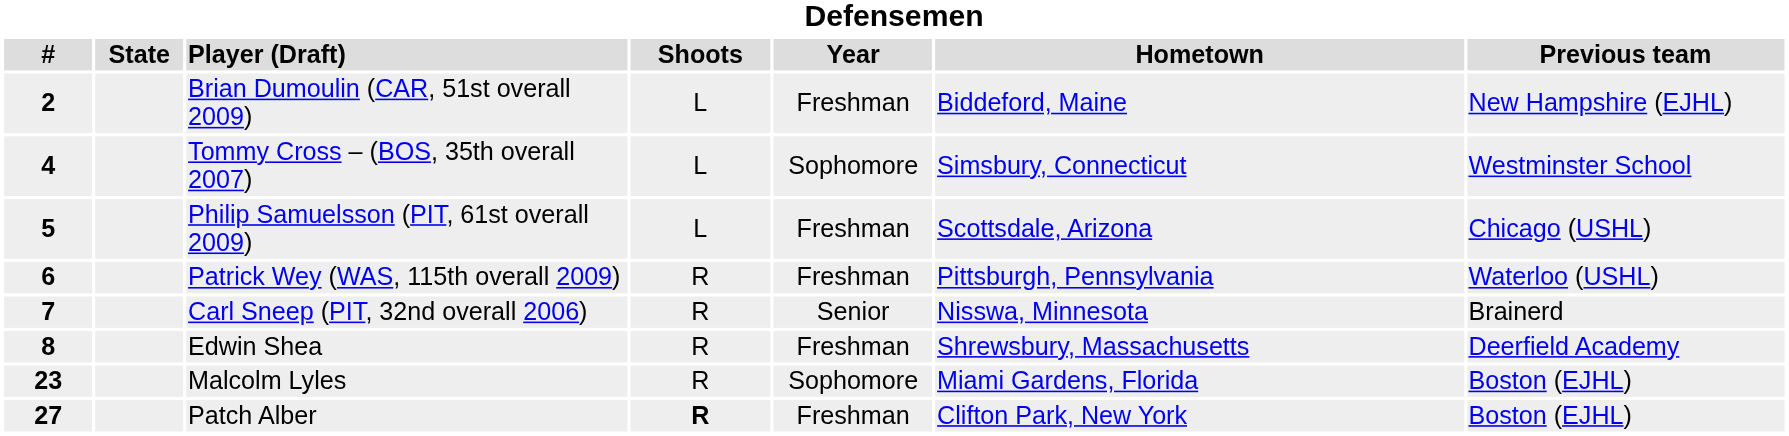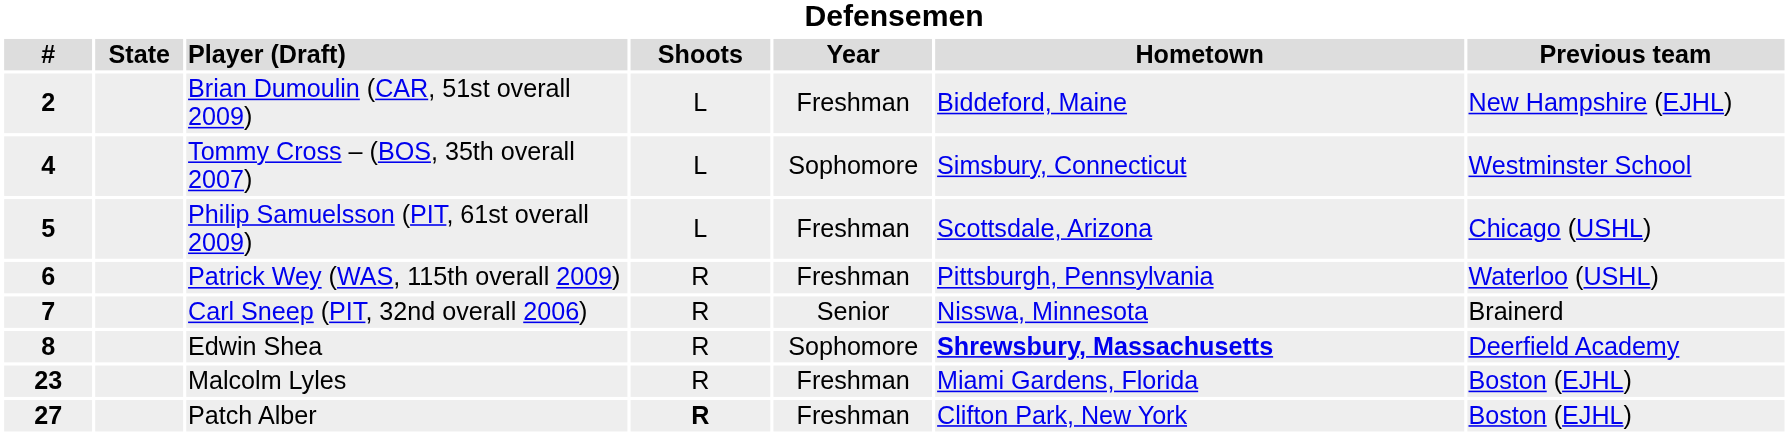 <table width=90%>
 <tr>
 <th colspan=7  style="text-align:center"><big>Defensemen</big></th>
 </tr>
 <tr bgcolor="#dddddd">
 <th width=5%>#</th>
 <th width=5%>State</th>
 <td align=left!!width=15%><strong>Player (Draft)</strong></td>
 <th width=8%>Shoots</th>
 <th width=9%>Year</th>
 <th width=30%>Hometown</th>
 <th width=18%>Previous team</th>
 </tr>
 <tr bgcolor="#eeeeee">
 <td align=center><strong>2</strong></td>
 <td align=center></td>
 <td><a href='#'>Brian Dumoulin</a> (<a href='#'>CAR</a>, 51st overall <a href='#'>2009</a>)</td>
 <td align=center>L</td>
 <td align=center>Freshman</td>
 <td><a href='#'>Biddeford, Maine</a></td>
 <td><a href='#'>New Hampshire</a> (<a href='#'>EJHL</a>)</td>
 </tr>
 <tr bgcolor="#eeeeee">
 <td align=center><strong>4</strong></td>
 <td align=center></td>
 <td><a href='#'>Tommy Cross</a> – (<a href='#'>BOS</a>, 35th overall <a href='#'>2007</a>)</td>
 <td align=center>L</td>
 <td align=center>Sophomore</td>
 <td><a href='#'>Simsbury, Connecticut</a></td>
 <td><a href='#'>Westminster School</a></td>
 </tr>
 <tr bgcolor="#eeeeee">
 <td align=center><strong>5</strong></td>
 <td align=center></td>
 <td><a href='#'>Philip Samuelsson</a> (<a href='#'>PIT</a>, 61st overall <a href='#'>2009</a>)</td>
 <td align=center>L</td>
 <td align=center>Freshman</td>
 <td><a href='#'>Scottsdale, Arizona</a></td>
 <td><a href='#'>Chicago</a> (<a href='#'>USHL</a>)</td>
 </tr>
 <tr bgcolor="#eeeeee">
 <td align=center><strong>6</strong></td>
 <td align=center></td>
 <td><a href='#'>Patrick Wey</a> (<a href='#'>WAS</a>, 115th overall <a href='#'>2009</a>)</td>
 <td align=center>R</td>
 <td align=center>Freshman</td>
 <td><a href='#'>Pittsburgh, Pennsylvania</a></td>
 <td><a href='#'>Waterloo</a> (<a href='#'>USHL</a>)</td>
 </tr>
 <tr bgcolor="#eeeeee">
 <td align=center><strong>7</strong></td>
 <td align=center></td>
 <td><a href='#'>Carl Sneep</a> (<a href='#'>PIT</a>, 32nd overall <a href='#'>2006</a>)</td>
 <td align=center>R</td>
 <td align=center>Senior</td>
 <td><a href='#'>Nisswa, Minnesota</a></td>
 <td>Brainerd</td>
 </tr>
 <tr bgcolor="#eeeeee">
 <td align=center><strong>8</strong></td>
 <td align=center></td>
 <td>Edwin Shea</td>
 <td align=center>R</td>
-<td align=center>Freshman</td>
-<td><a href='#'>Shrewsbury, Massachusetts</a></td>
+<td align=center>Sophomore</td>
+<td><strong><a href='#'>Shrewsbury, Massachusetts</a></strong></td>
 <td><a href='#'>Deerfield Academy</a></td>
 </tr>
 <tr bgcolor="#eeeeee">
 <td align=center><strong>23</strong></td>
 <td align=center></td>
 <td>Malcolm Lyles</td>
 <td align=center>R</td>
-<td align=center>Sophomore</td>
+<td align=center>Freshman</td>
 <td><a href='#'>Miami Gardens, Florida</a></td>
 <td><a href='#'>Boston</a> (<a href='#'>EJHL</a>)</td>
 </tr>
 <tr bgcolor="#eeeeee">
 <td align=center><strong>27</strong></td>
 <td align=center></td>
 <td>Patch Alber</td>
 <td align=center><strong>R</strong></td>
 <td align=center>Freshman</td>
 <td><a href='#'>Clifton Park, New York</a></td>
 <td><a href='#'>Boston</a> (<a href='#'>EJHL</a>)</td>
 </tr>
 </table>
